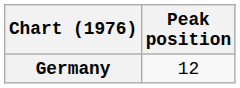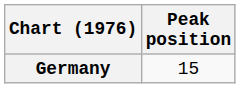 <table class="wikitable sortable plainrowheaders" style="text-align:center">
 <tr>
 <th scope="col">Chart (1976)</th>
 <th scope="col">Peak<br>position</th>
 </tr>
 <tr>
 <th scope="row">Germany</th>
-<td align="center">12</td>
+<td align="center">15</td>
 </tr>
 </table>
